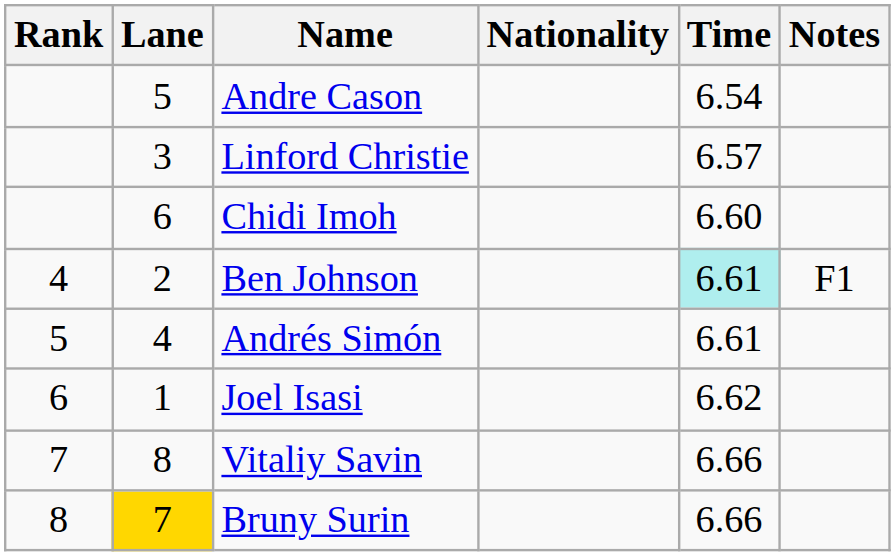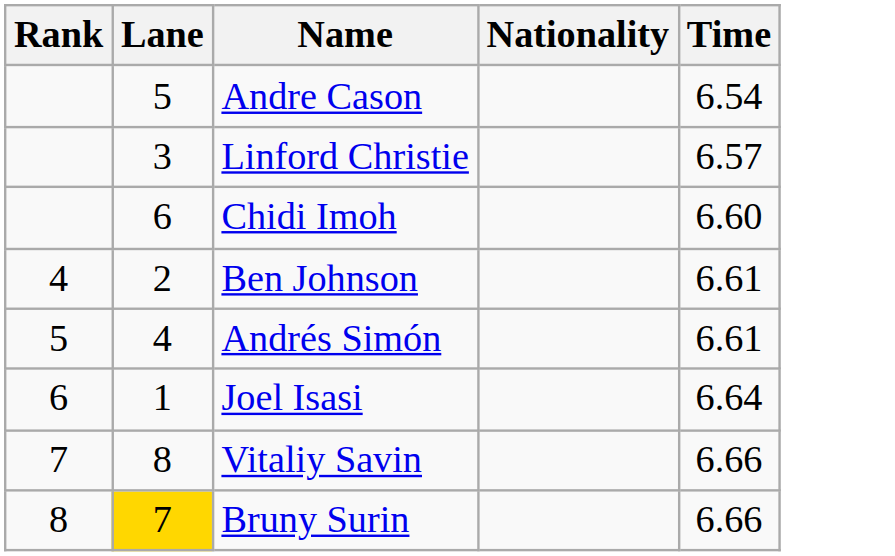 <table class="wikitable sortable" style="text-align:center">
 <tr>
 <th>Rank</th>
 <th>Lane</th>
 <th>Name</th>
 <th>Nationality</th>
 <th>Time</th>
-<th>Notes</th>
 </tr>
 <tr>
 <td></td>
 <td>5</td>
 <td align="left"><a href='#'>Andre Cason</a></td>
 <td align=left></td>
 <td>6.54</td>
-<td></td>
 </tr>
 <tr>
 <td></td>
 <td>3</td>
 <td align="left"><a href='#'>Linford Christie</a></td>
 <td align=left></td>
 <td>6.57</td>
-<td></td>
 </tr>
 <tr>
 <td></td>
 <td>6</td>
 <td align="left"><a href='#'>Chidi Imoh</a></td>
 <td align=left></td>
 <td>6.60</td>
-<td></td>
 </tr>
 <tr>
 <td>4</td>
 <td>2</td>
 <td align="left"><a href='#'>Ben Johnson</a></td>
 <td align=left></td>
-<td style="background: paleturquoise;">6.61</td>
-<td>F1</td>
+<td>6.61</td>
 </tr>
 <tr>
 <td>5</td>
 <td>4</td>
 <td align="left"><a href='#'>Andrés Simón</a></td>
 <td align=left></td>
 <td>6.61</td>
-<td></td>
 </tr>
 <tr>
 <td>6</td>
 <td>1</td>
 <td align="left"><a href='#'>Joel Isasi</a></td>
 <td align=left></td>
-<td>6.62</td>
-<td></td>
+<td>6.64</td>
 </tr>
 <tr>
 <td>7</td>
 <td>8</td>
 <td align="left"><a href='#'>Vitaliy Savin</a></td>
 <td align=left></td>
 <td>6.66</td>
-<td></td>
 </tr>
 <tr>
 <td>8</td>
 <td style="background: gold;">7</td>
 <td align="left"><a href='#'>Bruny Surin</a></td>
 <td align=left></td>
 <td>6.66</td>
-<td></td>
 </tr>
 </table>
